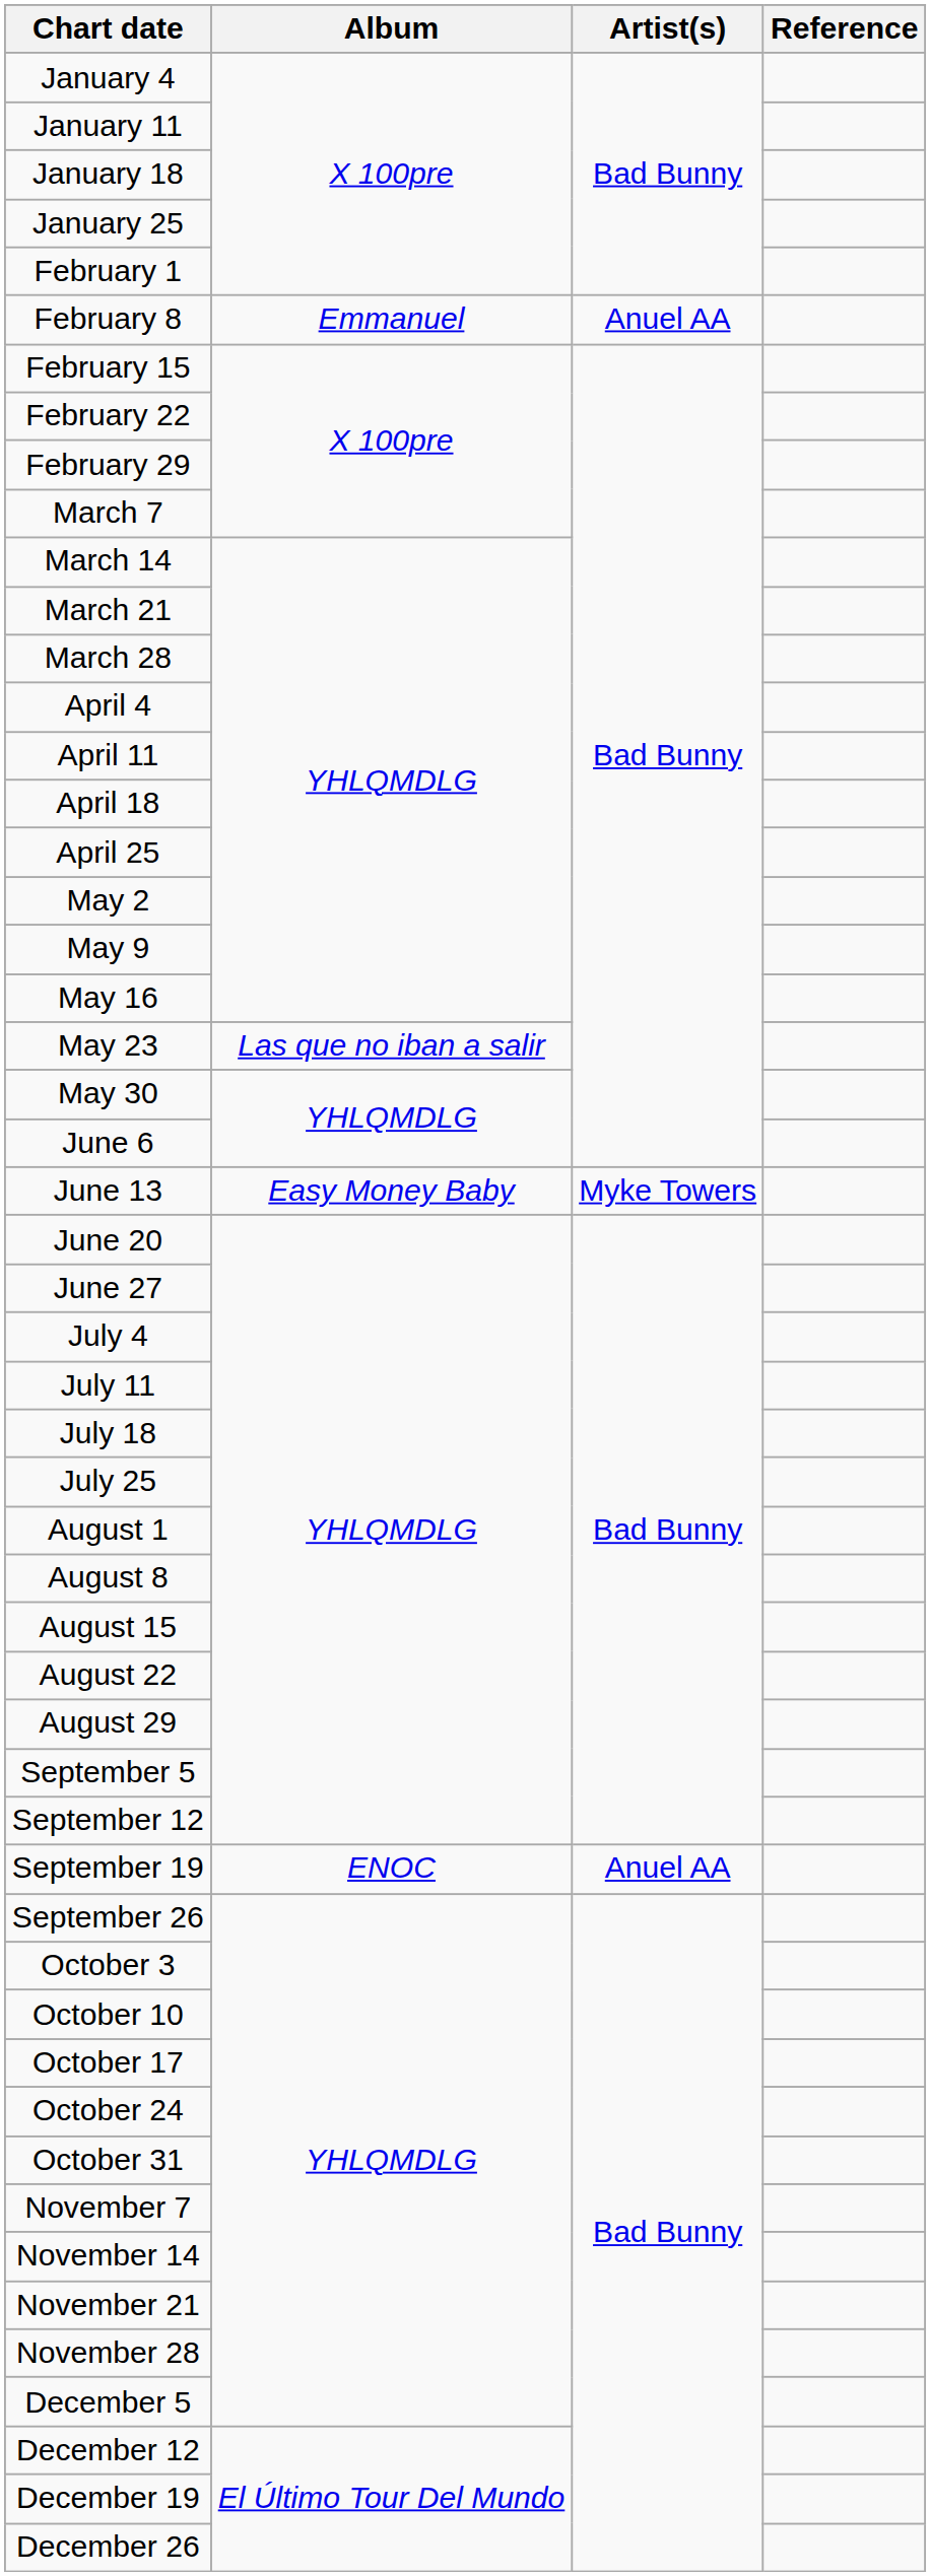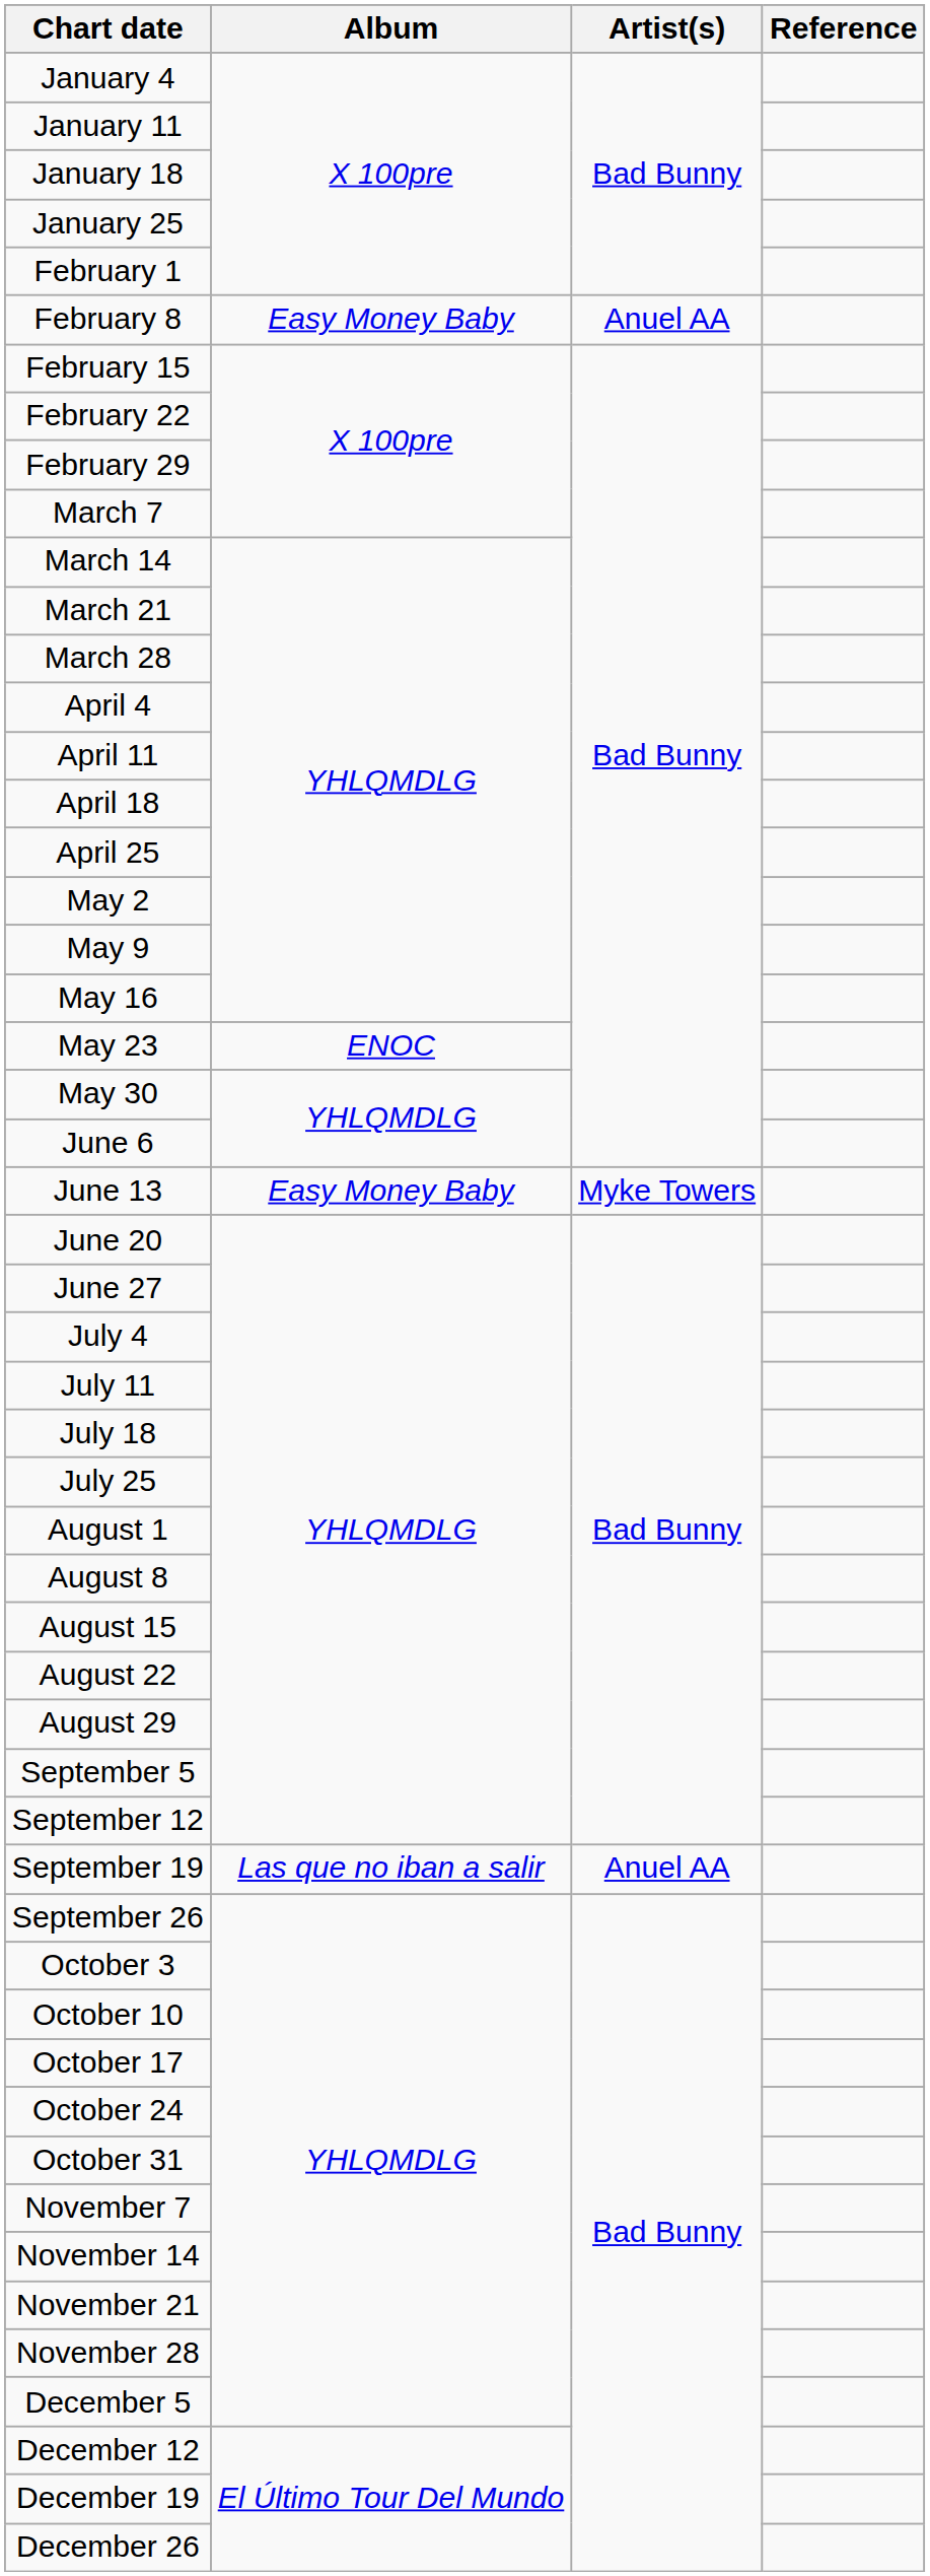 <table class="wikitable" border="1" style="text-align: center">
 <tr>
 <th>Chart date</th>
 <th>Album</th>
 <th>Artist(s)</th>
 <th class="unsortable">Reference</th>
 </tr>
 <tr>
 <td>January 4</td>
 <td rowspan=5><em><a href='#'>X 100pre</a></em></td>
 <td rowspan=5><a href='#'>Bad Bunny</a></td>
 <td></td>
 </tr>
 <tr>
 <td>January 11</td>
 <td></td>
 </tr>
 <tr>
 <td>January 18</td>
 <td></td>
 </tr>
 <tr>
 <td>January 25</td>
 <td></td>
 </tr>
 <tr>
 <td>February 1</td>
 <td></td>
 </tr>
 <tr>
 <td>February 8</td>
-<td><em><a href='#'>Emmanuel</a></em></td>
+<td><em><a href='#'>Easy Money Baby</a></em></td>
 <td><a href='#'>Anuel AA</a></td>
 <td></td>
 </tr>
 <tr>
 <td>February 15</td>
 <td rowspan=4><em><a href='#'>X 100pre</a></em></td>
 <td rowspan=17><a href='#'>Bad Bunny</a></td>
 <td></td>
 </tr>
 <tr>
 <td>February 22</td>
 <td></td>
 </tr>
 <tr>
 <td>February 29</td>
 <td></td>
 </tr>
 <tr>
 <td>March 7</td>
 <td></td>
 </tr>
 <tr>
 <td>March 14</td>
 <td rowspan=10><em><a href='#'>YHLQMDLG</a></em></td>
 <td></td>
 </tr>
 <tr>
 <td>March 21</td>
 <td></td>
 </tr>
 <tr>
 <td>March 28</td>
 <td></td>
 </tr>
 <tr>
 <td>April 4</td>
 <td></td>
 </tr>
 <tr>
 <td>April 11</td>
 <td></td>
 </tr>
 <tr>
 <td>April 18</td>
 <td></td>
 </tr>
 <tr>
 <td>April 25</td>
 <td></td>
 </tr>
 <tr>
 <td>May 2</td>
 <td></td>
 </tr>
 <tr>
 <td>May 9</td>
 <td></td>
 </tr>
 <tr>
 <td>May 16</td>
 <td></td>
 </tr>
 <tr>
 <td>May 23</td>
-<td><em><a href='#'>Las que no iban a salir</a></em></td>
+<td><em><a href='#'>ENOC</a></em></td>
 <td></td>
 </tr>
 <tr>
 <td>May 30</td>
 <td rowspan=2><em><a href='#'>YHLQMDLG</a></em></td>
 <td></td>
 </tr>
 <tr>
 <td>June 6</td>
 <td></td>
 </tr>
 <tr>
 <td>June 13</td>
 <td><em><a href='#'>Easy Money Baby</a></em></td>
 <td><a href='#'>Myke Towers</a></td>
 <td></td>
 </tr>
 <tr>
 <td>June 20</td>
 <td rowspan=13><em><a href='#'>YHLQMDLG</a></em></td>
 <td rowspan=13><a href='#'>Bad Bunny</a></td>
 <td></td>
 </tr>
 <tr>
 <td>June 27</td>
 <td></td>
 </tr>
 <tr>
 <td>July 4</td>
 <td></td>
 </tr>
 <tr>
 <td>July 11</td>
 <td></td>
 </tr>
 <tr>
 <td>July 18</td>
 <td></td>
 </tr>
 <tr>
 <td>July 25</td>
 <td></td>
 </tr>
 <tr>
 <td>August 1</td>
 <td></td>
 </tr>
 <tr>
 <td>August 8</td>
 <td></td>
 </tr>
 <tr>
 <td>August 15</td>
 <td></td>
 </tr>
 <tr>
 <td>August 22</td>
 <td></td>
 </tr>
 <tr>
 <td>August 29</td>
 <td></td>
 </tr>
 <tr>
 <td>September 5</td>
 <td></td>
 </tr>
 <tr>
 <td>September 12</td>
 <td></td>
 </tr>
 <tr>
 <td>September 19</td>
-<td><em><a href='#'>ENOC</a></em></td>
+<td><em><a href='#'>Las que no iban a salir</a></em></td>
 <td><a href='#'>Anuel AA</a></td>
 <td></td>
 </tr>
 <tr>
 <td>September 26</td>
 <td rowspan=11><em><a href='#'>YHLQMDLG</a></em></td>
 <td rowspan=14><a href='#'>Bad Bunny</a></td>
 <td></td>
 </tr>
 <tr>
 <td>October 3</td>
 <td></td>
 </tr>
 <tr>
 <td>October 10</td>
 <td></td>
 </tr>
 <tr>
 <td>October 17</td>
 <td></td>
 </tr>
 <tr>
 <td>October 24</td>
 <td></td>
 </tr>
 <tr>
 <td>October 31</td>
 <td></td>
 </tr>
 <tr>
 <td>November 7</td>
 <td></td>
 </tr>
 <tr>
 <td>November 14</td>
 <td></td>
 </tr>
 <tr>
 <td>November 21</td>
 <td></td>
 </tr>
 <tr>
 <td>November 28</td>
 <td></td>
 </tr>
 <tr>
 <td>December 5</td>
 <td></td>
 </tr>
 <tr>
 <td>December 12</td>
 <td rowspan=3><em><a href='#'>El Último Tour Del Mundo</a></em></td>
 <td></td>
 </tr>
 <tr>
 <td>December 19</td>
 <td></td>
 </tr>
 <tr>
 <td>December 26</td>
 <td></td>
 </tr>
 </table>
